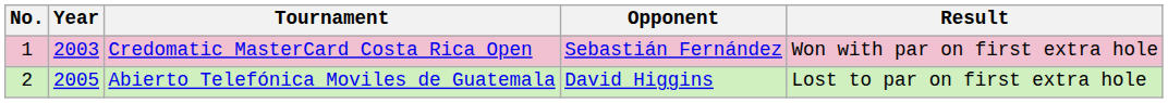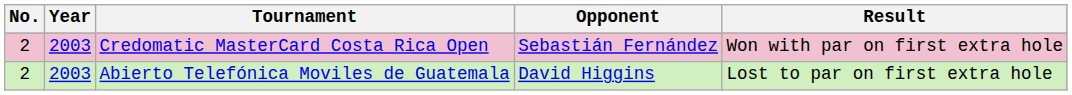 <table class="wikitable" style="font-size:95%;">
 <tr>
 <th>No.</th>
 <th>Year</th>
 <th>Tournament</th>
 <th>Opponent</th>
 <th>Result</th>
 </tr>
 <tr style="background:#F2C1D1;">
-<td align=center>1</td>
+<td align=center>2</td>
 <td><a href='#'>2003</a></td>
 <td><a href='#'>Credomatic MasterCard Costa Rica Open</a></td>
 <td> <a href='#'>Sebastián Fernández</a></td>
 <td>Won with par on first extra hole</td>
 </tr>
 <tr style="background:#D0F0C0;">
 <td align=center>2</td>
-<td><a href='#'>2005</a></td>
+<td><a href='#'>2003</a></td>
 <td><a href='#'>Abierto Telefónica Moviles de Guatemala</a></td>
 <td> <a href='#'>David Higgins</a></td>
 <td>Lost to par on first extra hole</td>
 </tr>
 </table>
